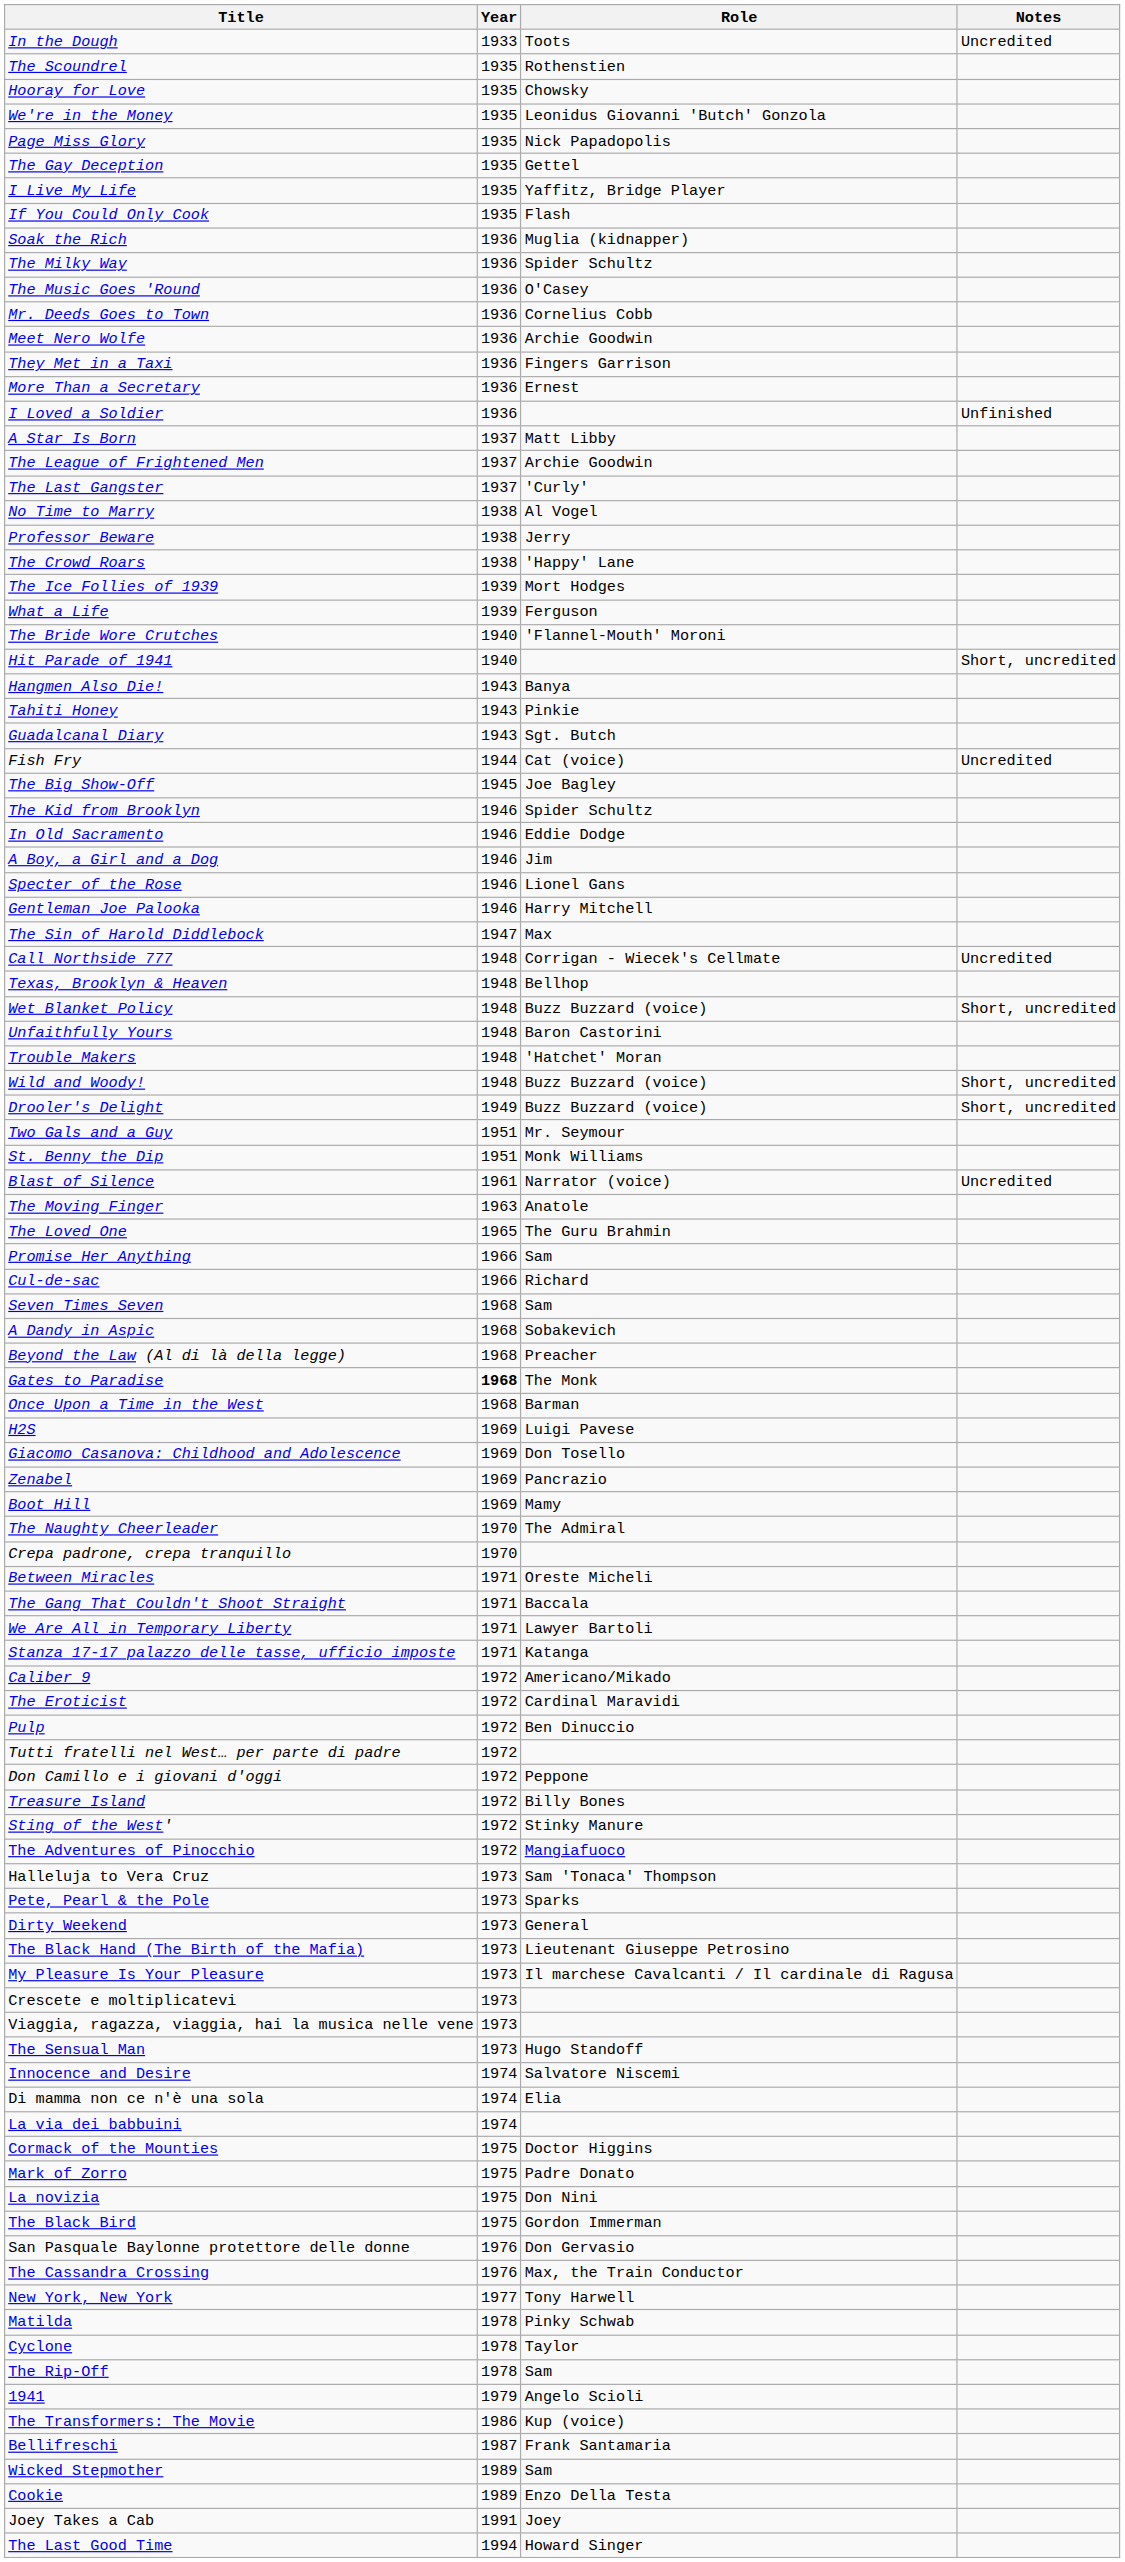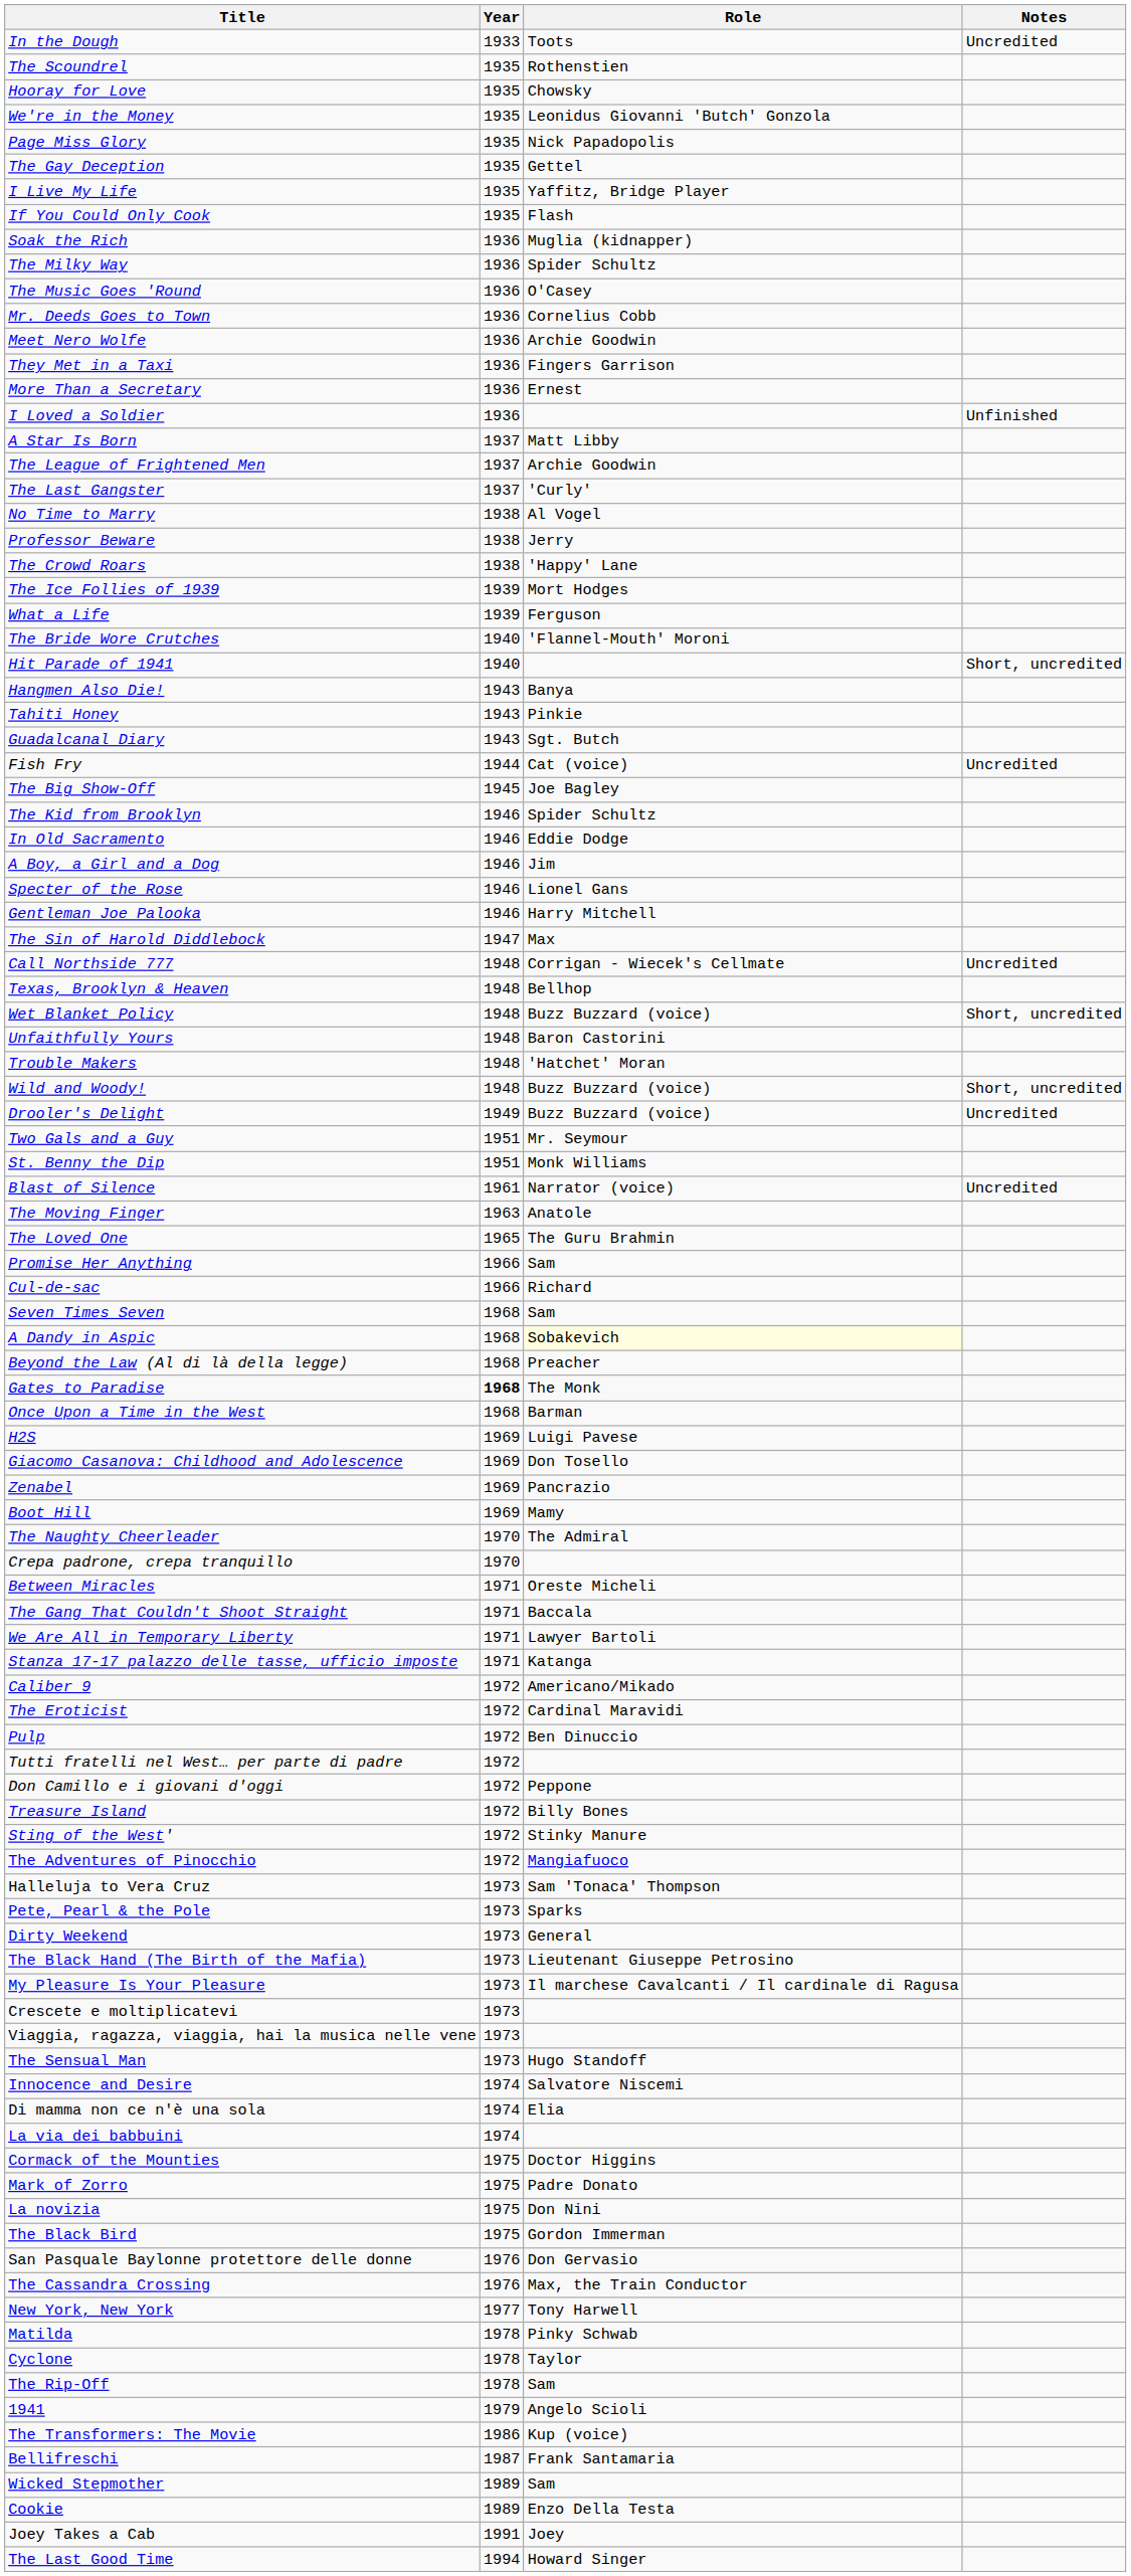 <table class="wikitable">
 <tr>
 <th>Title</th>
 <th>Year</th>
 <th>Role</th>
 <th>Notes</th>
 </tr>
 <tr>
 <td><em><a href='#'>In the Dough</a></em></td>
 <td>1933</td>
 <td>Toots</td>
 <td>Uncredited</td>
 </tr>
 <tr>
 <td><em><a href='#'>The Scoundrel</a></em></td>
 <td>1935</td>
 <td>Rothenstien</td>
 <td></td>
 </tr>
 <tr>
 <td><em><a href='#'>Hooray for Love</a></em></td>
 <td>1935</td>
 <td>Chowsky</td>
 <td></td>
 </tr>
 <tr>
 <td><em><a href='#'>We're in the Money</a></em></td>
 <td>1935</td>
 <td>Leonidus Giovanni 'Butch' Gonzola</td>
 <td></td>
 </tr>
 <tr>
 <td><em><a href='#'>Page Miss Glory</a></em></td>
 <td>1935</td>
 <td>Nick Papadopolis</td>
 <td></td>
 </tr>
 <tr>
 <td><em><a href='#'>The Gay Deception</a></em></td>
 <td>1935</td>
 <td>Gettel</td>
 <td></td>
 </tr>
 <tr>
 <td><em><a href='#'>I Live My Life</a></em></td>
 <td>1935</td>
 <td>Yaffitz, Bridge Player</td>
 <td></td>
 </tr>
 <tr>
 <td><em><a href='#'>If You Could Only Cook</a></em></td>
 <td>1935</td>
 <td>Flash</td>
 <td></td>
 </tr>
 <tr>
 <td><em><a href='#'>Soak the Rich</a></em></td>
 <td>1936</td>
 <td>Muglia (kidnapper)</td>
 <td></td>
 </tr>
 <tr>
 <td><em><a href='#'>The Milky Way</a></em></td>
 <td>1936</td>
 <td>Spider Schultz</td>
 <td></td>
 </tr>
 <tr>
 <td><em><a href='#'>The Music Goes 'Round</a></em></td>
 <td>1936</td>
 <td>O'Casey</td>
 <td></td>
 </tr>
 <tr>
 <td><em><a href='#'>Mr. Deeds Goes to Town</a></em></td>
 <td>1936</td>
 <td>Cornelius Cobb</td>
 <td></td>
 </tr>
 <tr>
 <td><em><a href='#'>Meet Nero Wolfe</a></em></td>
 <td>1936</td>
 <td>Archie Goodwin</td>
 <td></td>
 </tr>
 <tr>
 <td><em><a href='#'>They Met in a Taxi</a></em></td>
 <td>1936</td>
 <td>Fingers Garrison</td>
 <td></td>
 </tr>
 <tr>
 <td><em><a href='#'>More Than a Secretary</a></em></td>
 <td>1936</td>
 <td>Ernest</td>
 <td></td>
 </tr>
 <tr>
 <td><em><a href='#'>I Loved a Soldier</a></em></td>
 <td>1936</td>
 <td></td>
 <td>Unfinished</td>
 </tr>
 <tr>
 <td><em><a href='#'>A Star Is Born</a></em></td>
 <td>1937</td>
 <td>Matt Libby</td>
 <td></td>
 </tr>
 <tr>
 <td><em><a href='#'>The League of Frightened Men</a></em></td>
 <td>1937</td>
 <td>Archie Goodwin</td>
 <td></td>
 </tr>
 <tr>
 <td><em><a href='#'>The Last Gangster</a></em></td>
 <td>1937</td>
 <td>'Curly'</td>
 <td></td>
 </tr>
 <tr>
 <td><em><a href='#'>No Time to Marry</a></em></td>
 <td>1938</td>
 <td>Al Vogel</td>
 <td></td>
 </tr>
 <tr>
 <td><em><a href='#'>Professor Beware</a></em></td>
 <td>1938</td>
 <td>Jerry</td>
 <td></td>
 </tr>
 <tr>
 <td><em><a href='#'>The Crowd Roars</a></em></td>
 <td>1938</td>
 <td>'Happy' Lane</td>
 <td></td>
 </tr>
 <tr>
 <td><em><a href='#'>The Ice Follies of 1939</a></em></td>
 <td>1939</td>
 <td>Mort Hodges</td>
 <td></td>
 </tr>
 <tr>
 <td><em><a href='#'>What a Life</a></em></td>
 <td>1939</td>
 <td>Ferguson</td>
 <td></td>
 </tr>
 <tr>
 <td><em><a href='#'>The Bride Wore Crutches</a></em></td>
 <td>1940</td>
 <td>'Flannel-Mouth' Moroni</td>
 <td></td>
 </tr>
 <tr>
 <td><em><a href='#'>Hit Parade of 1941</a></em></td>
 <td>1940</td>
 <td></td>
 <td>Short, uncredited</td>
 </tr>
 <tr>
 <td><em><a href='#'>Hangmen Also Die!</a></em></td>
 <td>1943</td>
 <td>Banya</td>
 <td></td>
 </tr>
 <tr>
 <td><em><a href='#'>Tahiti Honey</a></em></td>
 <td>1943</td>
 <td>Pinkie</td>
 <td></td>
 </tr>
 <tr>
 <td><em><a href='#'>Guadalcanal Diary</a></em></td>
 <td>1943</td>
 <td>Sgt. Butch</td>
 <td></td>
 </tr>
 <tr>
 <td><em>Fish Fry</em></td>
 <td>1944</td>
 <td>Cat (voice)</td>
 <td>Uncredited</td>
 </tr>
 <tr>
 <td><em><a href='#'>The Big Show-Off</a></em></td>
 <td>1945</td>
 <td>Joe Bagley</td>
 <td></td>
 </tr>
 <tr>
 <td><em><a href='#'>The Kid from Brooklyn</a></em></td>
 <td>1946</td>
 <td>Spider Schultz</td>
 <td></td>
 </tr>
 <tr>
 <td><em><a href='#'>In Old Sacramento</a></em></td>
 <td>1946</td>
 <td>Eddie Dodge</td>
 <td></td>
 </tr>
 <tr>
 <td><em><a href='#'>A Boy, a Girl and a Dog</a></em></td>
 <td>1946</td>
 <td>Jim</td>
 <td></td>
 </tr>
 <tr>
 <td><em><a href='#'>Specter of the Rose</a></em></td>
 <td>1946</td>
 <td>Lionel Gans</td>
 <td></td>
 </tr>
 <tr>
 <td><em><a href='#'>Gentleman Joe Palooka</a></em></td>
 <td>1946</td>
 <td>Harry Mitchell</td>
 <td></td>
 </tr>
 <tr>
 <td><em><a href='#'>The Sin of Harold Diddlebock</a></em></td>
 <td>1947</td>
 <td>Max</td>
 <td></td>
 </tr>
 <tr>
 <td><em><a href='#'>Call Northside 777</a></em></td>
 <td>1948</td>
 <td>Corrigan - Wiecek's Cellmate</td>
 <td>Uncredited</td>
 </tr>
 <tr>
 <td><em><a href='#'>Texas, Brooklyn & Heaven</a></em></td>
 <td>1948</td>
 <td>Bellhop</td>
 <td></td>
 </tr>
 <tr>
 <td><em><a href='#'>Wet Blanket Policy</a></em></td>
 <td>1948</td>
 <td>Buzz Buzzard (voice)</td>
 <td>Short, uncredited</td>
 </tr>
 <tr>
 <td><em><a href='#'>Unfaithfully Yours</a></em></td>
 <td>1948</td>
 <td>Baron Castorini</td>
 <td></td>
 </tr>
 <tr>
 <td><em><a href='#'>Trouble Makers</a></em></td>
 <td>1948</td>
 <td>'Hatchet' Moran</td>
 <td></td>
 </tr>
 <tr>
 <td><em><a href='#'>Wild and Woody!</a></em></td>
 <td>1948</td>
 <td>Buzz Buzzard (voice)</td>
 <td>Short, uncredited</td>
 </tr>
 <tr>
 <td><em><a href='#'>Drooler's Delight</a></em></td>
 <td>1949</td>
 <td>Buzz Buzzard (voice)</td>
-<td>Short, uncredited</td>
+<td>Uncredited</td>
 </tr>
 <tr>
 <td><em><a href='#'>Two Gals and a Guy</a></em></td>
 <td>1951</td>
 <td>Mr. Seymour</td>
 <td></td>
 </tr>
 <tr>
 <td><em><a href='#'>St. Benny the Dip</a></em></td>
 <td>1951</td>
 <td>Monk Williams</td>
 <td></td>
 </tr>
 <tr>
 <td><em><a href='#'>Blast of Silence</a></em></td>
 <td>1961</td>
 <td>Narrator (voice)</td>
 <td>Uncredited</td>
 </tr>
 <tr>
 <td><em><a href='#'>The Moving Finger</a></em></td>
 <td>1963</td>
 <td>Anatole</td>
 <td></td>
 </tr>
 <tr>
 <td><em><a href='#'>The Loved One</a></em></td>
 <td>1965</td>
 <td>The Guru Brahmin</td>
 <td></td>
 </tr>
 <tr>
 <td><em><a href='#'>Promise Her Anything</a></em></td>
 <td>1966</td>
 <td>Sam</td>
 <td></td>
 </tr>
 <tr>
 <td><em><a href='#'>Cul-de-sac</a></em></td>
 <td>1966</td>
 <td>Richard</td>
 <td></td>
 </tr>
 <tr>
 <td><em><a href='#'>Seven Times Seven</a></em></td>
 <td>1968</td>
 <td>Sam</td>
 <td></td>
 </tr>
 <tr>
 <td><em><a href='#'>A Dandy in Aspic</a></em></td>
 <td>1968</td>
-<td>Sobakevich</td>
+<td style="background: lightyellow;">Sobakevich</td>
 <td></td>
 </tr>
 <tr>
 <td><em><a href='#'>Beyond the Law</a></em> <em>(Al di là della legge)</em></td>
 <td>1968</td>
 <td>Preacher</td>
 <td></td>
 </tr>
 <tr>
 <td><em><a href='#'>Gates to Paradise</a></em></td>
 <td><strong>1968</strong></td>
 <td>The Monk</td>
 <td></td>
 </tr>
 <tr>
 <td><em><a href='#'>Once Upon a Time in the West</a></em></td>
 <td>1968</td>
 <td>Barman</td>
 <td></td>
 </tr>
 <tr>
 <td><em><a href='#'>H2S</a></em></td>
 <td>1969</td>
 <td>Luigi Pavese</td>
 <td></td>
 </tr>
 <tr>
 <td><em><a href='#'>Giacomo Casanova: Childhood and Adolescence</a></em></td>
 <td>1969</td>
 <td>Don Tosello</td>
 <td></td>
 </tr>
 <tr>
 <td><em><a href='#'>Zenabel</a></em></td>
 <td>1969</td>
 <td>Pancrazio</td>
 <td></td>
 </tr>
 <tr>
 <td><em><a href='#'>Boot Hill</a></em></td>
 <td>1969</td>
 <td>Mamy</td>
 <td></td>
 </tr>
 <tr>
 <td><em><a href='#'>The Naughty Cheerleader</a></em></td>
 <td>1970</td>
 <td>The Admiral</td>
 <td></td>
 </tr>
 <tr>
 <td><em>Crepa padrone, crepa tranquillo</em></td>
 <td>1970</td>
 <td></td>
 <td></td>
 </tr>
 <tr>
 <td><em><a href='#'>Between Miracles</a></em></td>
 <td>1971</td>
 <td>Oreste Micheli</td>
 <td></td>
 </tr>
 <tr>
 <td><em><a href='#'>The Gang That Couldn't Shoot Straight</a></em></td>
 <td>1971</td>
 <td>Baccala</td>
 <td></td>
 </tr>
 <tr>
 <td><em><a href='#'>We Are All in Temporary Liberty</a></em></td>
 <td>1971</td>
 <td>Lawyer Bartoli</td>
 <td></td>
 </tr>
 <tr>
 <td><em><a href='#'>Stanza 17-17 palazzo delle tasse, ufficio imposte</a></em></td>
 <td>1971</td>
 <td>Katanga</td>
 <td></td>
 </tr>
 <tr>
 <td><em><a href='#'>Caliber 9</a></em></td>
 <td>1972</td>
 <td>Americano/Mikado</td>
 <td></td>
 </tr>
 <tr>
 <td><em><a href='#'>The Eroticist</a></em></td>
 <td>1972</td>
 <td>Cardinal Maravidi</td>
 <td></td>
 </tr>
 <tr>
 <td><em><a href='#'>Pulp</a></em></td>
 <td>1972</td>
 <td>Ben Dinuccio</td>
 <td></td>
 </tr>
 <tr>
 <td><em>Tutti fratelli nel West… per parte di padre</em></td>
 <td>1972</td>
 <td></td>
 <td></td>
 </tr>
 <tr>
 <td><em>Don Camillo e i giovani d'oggi</em></td>
 <td>1972</td>
 <td>Peppone</td>
 <td></td>
 </tr>
 <tr>
 <td><em><a href='#'>Treasure Island</a></em></td>
 <td>1972</td>
 <td>Billy Bones</td>
 <td></td>
 </tr>
 <tr>
 <td><em><a href='#'>Sting of the West</a>'</td>
 <td>1972</td>
 <td>Stinky Manure</td>
 <td></td>
 </tr>
 <tr>
 <td></em><a href='#'>The Adventures of Pinocchio</a><em></td>
 <td>1972</td>
 <td><a href='#'>Mangiafuoco</a></td>
 <td></td>
 </tr>
 <tr>
 <td></em>Halleluja to Vera Cruz<em></td>
 <td>1973</td>
 <td>Sam 'Tonaca' Thompson</td>
 <td></td>
 </tr>
 <tr>
 <td></em><a href='#'>Pete, Pearl & the Pole</a><em></td>
 <td>1973</td>
 <td>Sparks</td>
 <td></td>
 </tr>
 <tr>
 <td></em><a href='#'>Dirty Weekend</a><em></td>
 <td>1973</td>
 <td>General</td>
 <td></td>
 </tr>
 <tr>
 <td></em><a href='#'>The Black Hand (The Birth of the Mafia)</a><em></td>
 <td>1973</td>
 <td>Lieutenant Giuseppe Petrosino</td>
 <td></td>
 </tr>
 <tr>
 <td></em><a href='#'>My Pleasure Is Your Pleasure</a><em></td>
 <td>1973</td>
 <td>Il marchese Cavalcanti / Il cardinale di Ragusa</td>
 <td></td>
 </tr>
 <tr>
 <td></em>Crescete e moltiplicatevi<em></td>
 <td>1973</td>
 <td></td>
 <td></td>
 </tr>
 <tr>
 <td></em>Viaggia, ragazza, viaggia, hai la musica nelle vene<em></td>
 <td>1973</td>
 <td></td>
 <td></td>
 </tr>
 <tr>
 <td></em><a href='#'>The Sensual Man</a><em></td>
 <td>1973</td>
 <td>Hugo Standoff</td>
 <td></td>
 </tr>
 <tr>
 <td></em><a href='#'>Innocence and Desire</a><em></td>
 <td>1974</td>
 <td>Salvatore Niscemi</td>
 <td></td>
 </tr>
 <tr>
 <td></em>Di mamma non ce n'è una sola<em></td>
 <td>1974</td>
 <td>Elia</td>
 <td></td>
 </tr>
 <tr>
 <td></em><a href='#'>La via dei babbuini</a><em></td>
 <td>1974</td>
 <td></td>
 <td></td>
 </tr>
 <tr>
 <td></em><a href='#'>Cormack of the Mounties</a><em></td>
 <td>1975</td>
 <td>Doctor Higgins</td>
 <td></td>
 </tr>
 <tr>
 <td></em><a href='#'>Mark of Zorro</a><em></td>
 <td>1975</td>
 <td>Padre Donato</td>
 <td></td>
 </tr>
 <tr>
 <td></em><a href='#'>La novizia</a><em></td>
 <td>1975</td>
 <td>Don Nini</td>
 <td></td>
 </tr>
 <tr>
 <td></em><a href='#'>The Black Bird</a><em></td>
 <td>1975</td>
 <td>Gordon Immerman</td>
 <td></td>
 </tr>
 <tr>
 <td></em>San Pasquale Baylonne protettore delle donne<em></td>
 <td>1976</td>
 <td>Don Gervasio</td>
 <td></td>
 </tr>
 <tr>
 <td></em><a href='#'>The Cassandra Crossing</a><em></td>
 <td>1976</td>
 <td>Max, the Train Conductor</td>
 <td></td>
 </tr>
 <tr>
 <td></em><a href='#'>New York, New York</a><em></td>
 <td>1977</td>
 <td>Tony Harwell</td>
 <td></td>
 </tr>
 <tr>
 <td></em><a href='#'>Matilda</a><em></td>
 <td>1978</td>
 <td>Pinky Schwab</td>
 <td></td>
 </tr>
 <tr>
 <td></em><a href='#'>Cyclone</a><em></td>
 <td>1978</td>
 <td>Taylor</td>
 <td></td>
 </tr>
 <tr>
 <td></em><a href='#'>The Rip-Off</a><em></td>
 <td>1978</td>
 <td>Sam</td>
 <td></td>
 </tr>
 <tr>
 <td></em><a href='#'>1941</a><em></td>
 <td>1979</td>
 <td>Angelo Scioli</td>
 <td></td>
 </tr>
 <tr>
 <td></em><a href='#'>The Transformers: The Movie</a><em></td>
 <td>1986</td>
 <td>Kup (voice)</td>
 <td></td>
 </tr>
 <tr>
 <td></em><a href='#'>Bellifreschi</a><em></td>
 <td>1987</td>
 <td>Frank Santamaria</td>
 <td></td>
 </tr>
 <tr>
 <td></em><a href='#'>Wicked Stepmother</a><em></td>
 <td>1989</td>
 <td>Sam</td>
 <td></td>
 </tr>
 <tr>
 <td></em><a href='#'>Cookie</a><em></td>
 <td>1989</td>
 <td>Enzo Della Testa</td>
 <td></td>
 </tr>
 <tr>
 <td></em>Joey Takes a Cab<em></td>
 <td>1991</td>
 <td>Joey</td>
 <td></td>
 </tr>
 <tr>
 <td></em><a href='#'>The Last Good Time</a><em></td>
 <td>1994</td>
 <td>Howard Singer</td>
 <td></td>
 </tr>
 </table>
